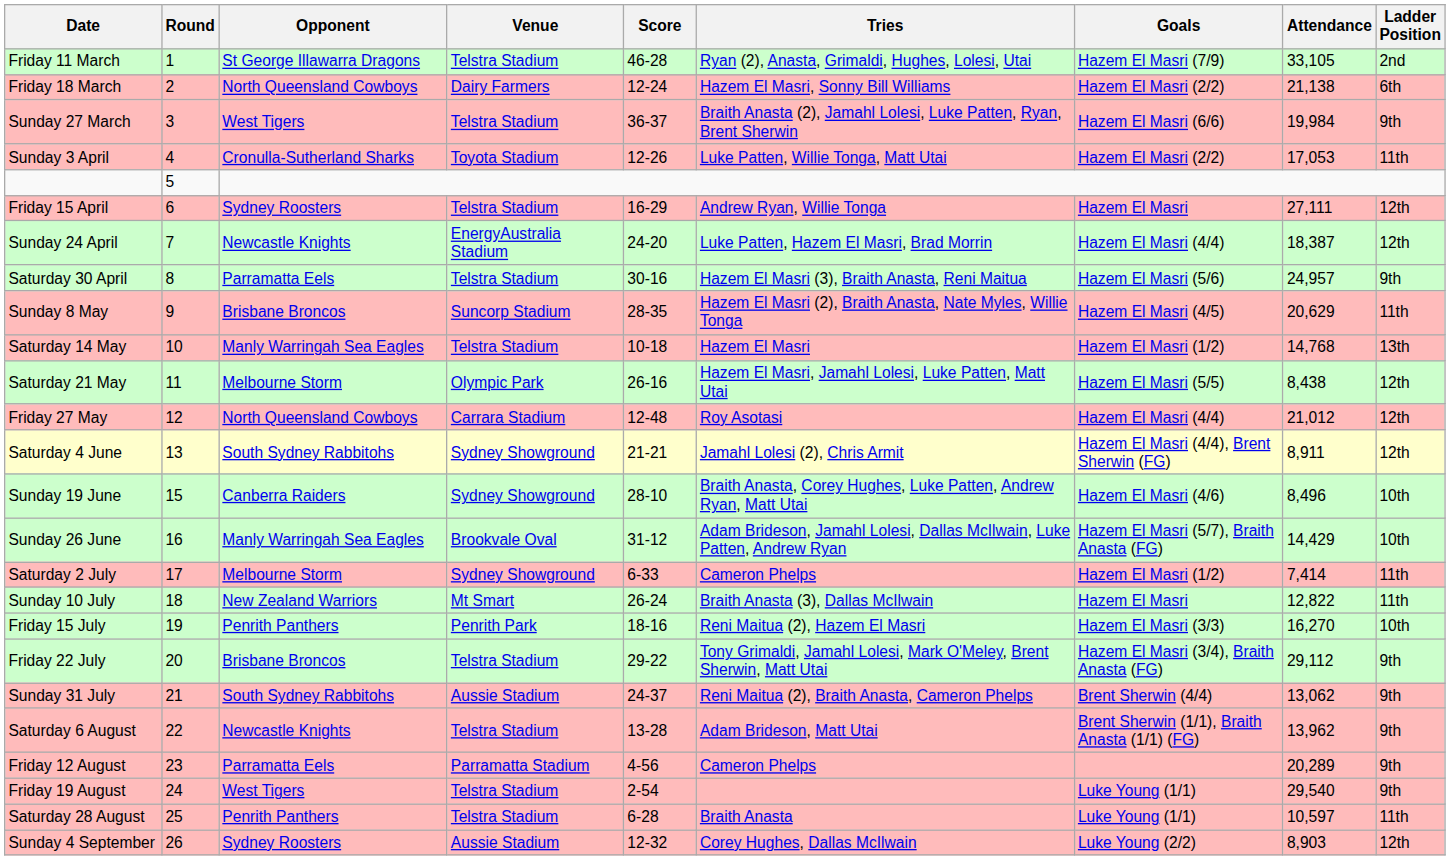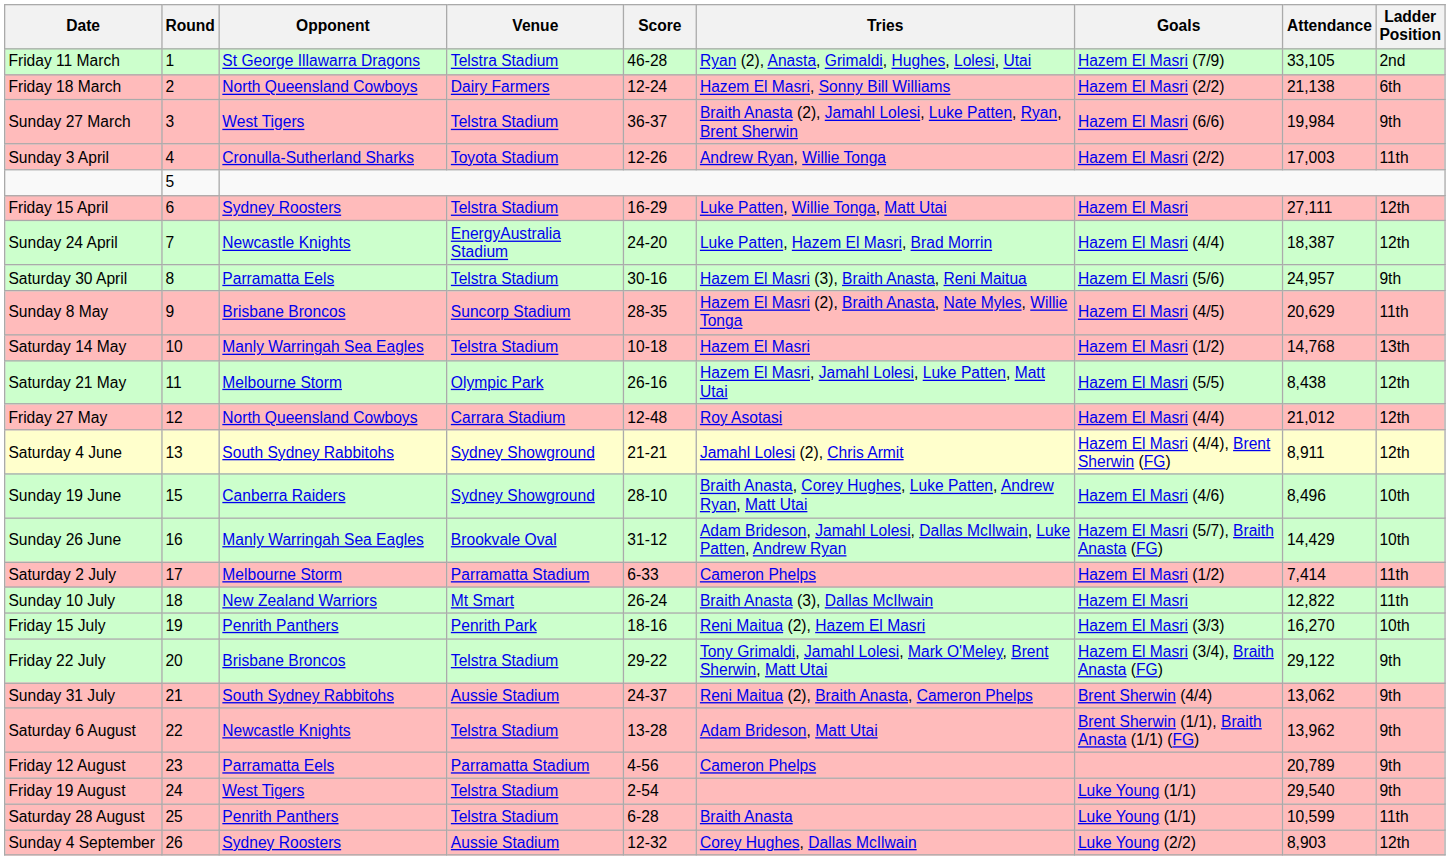 <table class="wikitable" style="font-size:75%;">
 <tr>
 <th width="115">Date</th>
 <th width="25">Round</th>
 <th width="170">Opponent</th>
 <th width="130">Venue</th>
 <th width="50">Score</th>
 <th width="285">Tries</th>
 <th width="155">Goals</th>
 <th width="60">Attendance</th>
 <th>Ladder<br>Position</th>
 </tr>
 <tr bgcolor= #CCFFCC>
 <td>Friday 11 March</td>
 <td>1</td>
 <td><a href='#'>St George Illawarra Dragons</a></td>
 <td><a href='#'>Telstra Stadium</a></td>
 <td>46-28</td>
 <td><a href='#'>Ryan</a> (2), <a href='#'>Anasta</a>, <a href='#'>Grimaldi</a>, <a href='#'>Hughes</a>, <a href='#'>Lolesi</a>, <a href='#'>Utai</a></td>
 <td><a href='#'>Hazem El Masri</a> (7/9)</td>
 <td>33,105</td>
 <td>2nd</td>
 </tr>
 <tr bgcolor= #FFBBBB>
 <td>Friday 18 March</td>
 <td>2</td>
 <td><a href='#'>North Queensland Cowboys</a></td>
 <td><a href='#'>Dairy Farmers</a></td>
 <td>12-24</td>
 <td><a href='#'>Hazem El Masri</a>, <a href='#'>Sonny Bill Williams</a></td>
 <td><a href='#'>Hazem El Masri</a> (2/2)</td>
 <td>21,138</td>
 <td>6th</td>
 </tr>
 <tr bgcolor=#FFBBBB>
 <td>Sunday 27 March</td>
 <td>3</td>
 <td><a href='#'>West Tigers</a></td>
 <td><a href='#'>Telstra Stadium</a></td>
 <td>36-37</td>
 <td><a href='#'>Braith Anasta</a> (2), <a href='#'>Jamahl Lolesi</a>, <a href='#'>Luke Patten</a>, <a href='#'>Ryan</a>, <a href='#'>Brent Sherwin</a></td>
 <td><a href='#'>Hazem El Masri</a> (6/6)</td>
 <td>19,984</td>
 <td>9th</td>
 </tr>
 <tr bgcolor=#FFBBBB>
 <td>Sunday 3 April</td>
 <td>4</td>
 <td><a href='#'>Cronulla-Sutherland Sharks</a></td>
 <td><a href='#'>Toyota Stadium</a></td>
 <td>12-26</td>
-<td><a href='#'>Luke Patten</a>, <a href='#'>Willie Tonga</a>, <a href='#'>Matt Utai</a></td>
+<td><a href='#'>Andrew Ryan</a>, <a href='#'>Willie Tonga</a></td>
 <td><a href='#'>Hazem El Masri</a> (2/2)</td>
-<td>17,053</td>
+<td>17,003</td>
 <td>11th</td>
 </tr>
 <tr>
 <td></td>
 <td>5</td>
 <td colspan="8"></td>
 </tr>
 <tr bgcolor=#FFBBBB>
 <td>Friday 15 April</td>
 <td>6</td>
 <td><a href='#'>Sydney Roosters</a></td>
 <td><a href='#'>Telstra Stadium</a></td>
 <td>16-29</td>
-<td><a href='#'>Andrew Ryan</a>, <a href='#'>Willie Tonga</a></td>
+<td><a href='#'>Luke Patten</a>, <a href='#'>Willie Tonga</a>, <a href='#'>Matt Utai</a></td>
 <td><a href='#'>Hazem El Masri</a></td>
 <td>27,111</td>
 <td>12th</td>
 </tr>
 <tr bgcolor=#CCFFCC>
 <td>Sunday 24 April</td>
 <td>7</td>
 <td><a href='#'>Newcastle Knights</a></td>
 <td><a href='#'>EnergyAustralia Stadium</a></td>
 <td>24-20</td>
 <td><a href='#'>Luke Patten</a>, <a href='#'>Hazem El Masri</a>, <a href='#'>Brad Morrin</a></td>
 <td><a href='#'>Hazem El Masri</a> (4/4)</td>
 <td>18,387</td>
 <td>12th</td>
 </tr>
 <tr bgcolor= #CCFFCC>
 <td>Saturday 30 April</td>
 <td>8</td>
 <td><a href='#'>Parramatta Eels</a></td>
 <td><a href='#'>Telstra Stadium</a></td>
 <td>30-16</td>
 <td><a href='#'>Hazem El Masri</a> (3), <a href='#'>Braith Anasta</a>, <a href='#'>Reni Maitua</a></td>
 <td><a href='#'>Hazem El Masri</a> (5/6)</td>
 <td>24,957</td>
 <td>9th</td>
 </tr>
 <tr bgcolor=#FFBBBB>
 <td>Sunday 8 May</td>
 <td>9</td>
 <td><a href='#'>Brisbane Broncos</a></td>
 <td><a href='#'>Suncorp Stadium</a></td>
 <td>28-35</td>
 <td><a href='#'>Hazem El Masri</a> (2), <a href='#'>Braith Anasta</a>, <a href='#'>Nate Myles</a>, <a href='#'>Willie Tonga</a></td>
 <td><a href='#'>Hazem El Masri</a> (4/5)</td>
 <td>20,629</td>
 <td>11th</td>
 </tr>
 <tr bgcolor=#FFBBBB>
 <td>Saturday 14 May</td>
 <td>10</td>
 <td><a href='#'>Manly Warringah Sea Eagles</a></td>
 <td><a href='#'>Telstra Stadium</a></td>
 <td>10-18</td>
 <td><a href='#'>Hazem El Masri</a></td>
 <td><a href='#'>Hazem El Masri</a> (1/2)</td>
 <td>14,768</td>
 <td>13th</td>
 </tr>
 <tr bgcolor=#CCFFCC>
 <td>Saturday 21 May</td>
 <td>11</td>
 <td><a href='#'>Melbourne Storm</a></td>
 <td><a href='#'>Olympic Park</a></td>
 <td>26-16</td>
 <td><a href='#'>Hazem El Masri</a>, <a href='#'>Jamahl Lolesi</a>, <a href='#'>Luke Patten</a>, <a href='#'>Matt Utai</a></td>
 <td><a href='#'>Hazem El Masri</a> (5/5)</td>
 <td>8,438</td>
 <td>12th</td>
 </tr>
 <tr bgcolor=#FFBBBB>
 <td>Friday 27 May</td>
 <td>12</td>
 <td><a href='#'>North Queensland Cowboys</a></td>
 <td><a href='#'>Carrara Stadium</a></td>
 <td>12-48</td>
 <td><a href='#'>Roy Asotasi</a></td>
 <td><a href='#'>Hazem El Masri</a> (4/4)</td>
 <td>21,012</td>
 <td>12th</td>
 </tr>
 <tr bgcolor=#FFFFCC>
 <td>Saturday 4 June</td>
 <td>13</td>
 <td><a href='#'>South Sydney Rabbitohs</a></td>
 <td><a href='#'>Sydney Showground</a></td>
 <td>21-21</td>
 <td><a href='#'>Jamahl Lolesi</a> (2), <a href='#'>Chris Armit</a></td>
 <td><a href='#'>Hazem El Masri</a> (4/4), <a href='#'>Brent Sherwin</a> (<a href='#'>FG</a>)</td>
 <td>8,911</td>
 <td>12th</td>
 </tr>
 <tr bgcolor=#CCFFCC>
 <td>Sunday 19 June</td>
 <td>15</td>
 <td><a href='#'>Canberra Raiders</a></td>
 <td><a href='#'>Sydney Showground</a></td>
 <td>28-10</td>
 <td><a href='#'>Braith Anasta</a>, <a href='#'>Corey Hughes</a>, <a href='#'>Luke Patten</a>, <a href='#'>Andrew Ryan</a>, <a href='#'>Matt Utai</a></td>
 <td><a href='#'>Hazem El Masri</a> (4/6)</td>
 <td>8,496</td>
 <td>10th</td>
 </tr>
 <tr bgcolor=#CCFFCC>
 <td>Sunday 26 June</td>
 <td>16</td>
 <td><a href='#'>Manly Warringah Sea Eagles</a></td>
 <td><a href='#'>Brookvale Oval</a></td>
 <td>31-12</td>
 <td><a href='#'>Adam Brideson</a>, <a href='#'>Jamahl Lolesi</a>, <a href='#'>Dallas McIlwain</a>, <a href='#'>Luke Patten</a>, <a href='#'>Andrew Ryan</a></td>
 <td><a href='#'>Hazem El Masri</a> (5/7), <a href='#'>Braith Anasta</a> (<a href='#'>FG</a>)</td>
 <td>14,429</td>
 <td>10th</td>
 </tr>
 <tr bgcolor=#FFBBBB>
 <td>Saturday 2 July</td>
 <td>17</td>
 <td><a href='#'>Melbourne Storm</a></td>
-<td><a href='#'>Sydney Showground</a></td>
+<td><a href='#'>Parramatta Stadium</a></td>
 <td>6-33</td>
 <td><a href='#'>Cameron Phelps</a></td>
 <td><a href='#'>Hazem El Masri</a> (1/2)</td>
 <td>7,414</td>
 <td>11th</td>
 </tr>
 <tr bgcolor=#CCFFCC>
 <td>Sunday 10 July</td>
 <td>18</td>
 <td><a href='#'>New Zealand Warriors</a></td>
 <td><a href='#'>Mt Smart</a></td>
 <td>26-24</td>
 <td><a href='#'>Braith Anasta</a> (3), <a href='#'>Dallas McIlwain</a></td>
 <td><a href='#'>Hazem El Masri</a></td>
 <td>12,822</td>
 <td>11th</td>
 </tr>
 <tr bgcolor=#CCFFCC>
 <td>Friday 15 July</td>
 <td>19</td>
 <td><a href='#'>Penrith Panthers</a></td>
 <td><a href='#'>Penrith Park</a></td>
 <td>18-16</td>
 <td><a href='#'>Reni Maitua</a> (2), <a href='#'>Hazem El Masri</a></td>
 <td><a href='#'>Hazem El Masri</a> (3/3)</td>
 <td>16,270</td>
 <td>10th</td>
 </tr>
 <tr bgcolor=#CCFFCC>
 <td>Friday 22 July</td>
 <td>20</td>
 <td><a href='#'>Brisbane Broncos</a></td>
 <td><a href='#'>Telstra Stadium</a></td>
 <td>29-22</td>
 <td><a href='#'>Tony Grimaldi</a>, <a href='#'>Jamahl Lolesi</a>, <a href='#'>Mark O'Meley</a>, <a href='#'>Brent Sherwin</a>, <a href='#'>Matt Utai</a></td>
 <td><a href='#'>Hazem El Masri</a> (3/4), <a href='#'>Braith Anasta</a> (<a href='#'>FG</a>)</td>
-<td>29,112</td>
+<td>29,122</td>
 <td>9th</td>
 </tr>
 <tr bgcolor=#FFBBBB>
 <td>Sunday 31 July</td>
 <td>21</td>
 <td><a href='#'>South Sydney Rabbitohs</a></td>
 <td><a href='#'>Aussie Stadium</a></td>
 <td>24-37</td>
 <td><a href='#'>Reni Maitua</a> (2), <a href='#'>Braith Anasta</a>, <a href='#'>Cameron Phelps</a></td>
 <td><a href='#'>Brent Sherwin</a> (4/4)</td>
 <td>13,062</td>
 <td>9th</td>
 </tr>
 <tr bgcolor=#FFBBBB>
 <td>Saturday 6 August</td>
 <td>22</td>
 <td><a href='#'>Newcastle Knights</a></td>
 <td><a href='#'>Telstra Stadium</a></td>
 <td>13-28</td>
 <td><a href='#'>Adam Brideson</a>, <a href='#'>Matt Utai</a></td>
 <td><a href='#'>Brent Sherwin</a> (1/1), <a href='#'>Braith Anasta</a> (1/1) (<a href='#'>FG</a>)</td>
 <td>13,962</td>
 <td>9th</td>
 </tr>
 <tr bgcolor=#FFBBBB>
 <td>Friday 12 August</td>
 <td>23</td>
 <td><a href='#'>Parramatta Eels</a></td>
 <td><a href='#'>Parramatta Stadium</a></td>
 <td>4-56</td>
 <td><a href='#'>Cameron Phelps</a></td>
 <td></td>
-<td>20,289</td>
+<td>20,789</td>
 <td>9th</td>
 </tr>
 <tr bgcolor=#FFBBBB>
 <td>Friday 19 August</td>
 <td>24</td>
 <td><a href='#'>West Tigers</a></td>
 <td><a href='#'>Telstra Stadium</a></td>
 <td>2-54</td>
 <td></td>
 <td><a href='#'>Luke Young</a> (1/1)</td>
 <td>29,540</td>
 <td>9th</td>
 </tr>
 <tr bgcolor=#FFBBBB>
 <td>Saturday 28 August</td>
 <td>25</td>
 <td><a href='#'>Penrith Panthers</a></td>
 <td><a href='#'>Telstra Stadium</a></td>
 <td>6-28</td>
 <td><a href='#'>Braith Anasta</a></td>
 <td><a href='#'>Luke Young</a> (1/1)</td>
-<td>10,597</td>
+<td>10,599</td>
 <td>11th</td>
 </tr>
 <tr bgcolor=#FFBBBB>
 <td>Sunday 4 September</td>
 <td>26</td>
 <td><a href='#'>Sydney Roosters</a></td>
 <td><a href='#'>Aussie Stadium</a></td>
 <td>12-32</td>
 <td><a href='#'>Corey Hughes</a>, <a href='#'>Dallas McIlwain</a></td>
 <td><a href='#'>Luke Young</a> (2/2)</td>
 <td>8,903</td>
 <td>12th</td>
 </tr>
 </table>
